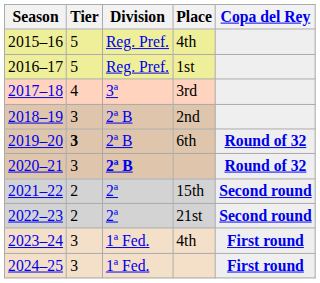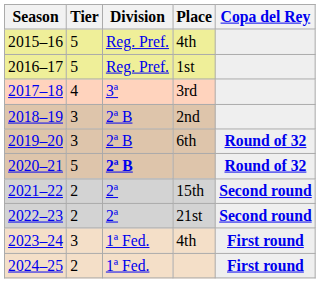 <table class="wikitable">
 <tr style="background:#f0f6fa;">
 <th>Season</th>
 <th>Tier</th>
 <th>Division</th>
 <th>Place</th>
 <th><a href='#'>Copa del Rey</a></th>
 </tr>
 <tr>
 <td style="background:#EFEF99;">2015–16</td>
 <td style="background:#EFEF99;">5</td>
 <td style="background:#EFEF99;"><a href='#'>Reg. Pref.</a></td>
 <td style="background:#EFEF99;">4th</td>
 <td style="background:#efefef;"></td>
 </tr>
 <tr>
 <td style="background:#EFEF99;">2016–17</td>
 <td style="background:#EFEF99;">5</td>
 <td style="background:#EFEF99;"><a href='#'>Reg. Pref.</a></td>
 <td style="background:#EFEF99;">1st</td>
 <td style="background:#efefef;"></td>
 </tr>
 <tr>
 <td style="background:#FFD3BD;"><a href='#'>2017–18</a></td>
 <td style="background:#FFD3BD;">4</td>
 <td style="background:#FFD3BD;"><a href='#'>3ª</a></td>
 <td style="background:#FFD3BD;">3rd</td>
 <th style="background:#efefef;"></th>
 </tr>
 <tr>
 <td style="background:#DEC5AB;"><a href='#'>2018–19</a></td>
 <td style="background:#DEC5AB;">3</td>
 <td style="background:#DEC5AB;"><a href='#'>2ª B</a></td>
 <td style="background:#DEC5AB;">2nd</td>
 <th style="background:#efefef;"></th>
 </tr>
 <tr>
 <td style="background:#DEC5AB;"><a href='#'>2019–20</a></td>
-<td style="background:#DEC5AB;"><strong>3</strong></td>
+<td style="background:#DEC5AB;">3</td>
 <td style="background:#DEC5AB;"><a href='#'>2ª B</a></td>
 <td style="background:#DEC5AB;">6th</td>
 <th style="background:#efefef;"><a href='#'>Round of 32</a></th>
 </tr>
 <tr>
 <td style="background:#DEC5AB;"><a href='#'>2020–21</a></td>
-<td style="background:#DEC5AB;">3</td>
+<td style="background:#DEC5AB;">5</td>
 <td style="background:#DEC5AB;"><strong><a href='#'>2ª B</a></strong></td>
 <td style="background:#DEC5AB;"></td>
 <th style="background:#efefef;"><a href='#'>Round of 32</a></th>
 </tr>
 <tr>
 <td style="background:#D3D3D3;"><a href='#'>2021–22</a></td>
 <td style="background:#D3D3D3;">2</td>
 <td style="background:#D3D3D3;"><a href='#'>2ª</a></td>
 <td style="background:#D3D3D3;">15th</td>
 <th style="background:#efefef;"><a href='#'>Second round</a></th>
 </tr>
 <tr>
 <td style="background:#D3D3D3;"><a href='#'>2022–23</a></td>
 <td style="background:#D3D3D3;">2</td>
 <td style="background:#D3D3D3;"><a href='#'>2ª</a></td>
 <td style="background:#D3D3D3;">21st</td>
 <th style="background:#efefef;"><a href='#'>Second round</a></th>
 </tr>
 <tr>
 <td style="background:#F4DFC8;"><a href='#'>2023–24</a></td>
 <td style="background:#F4DFC8;">3</td>
 <td style="background:#F4DFC8;"><a href='#'>1ª Fed.</a></td>
 <td style="background:#F4DFC8;">4th</td>
 <th style="background:#efefef;"><a href='#'>First round</a></th>
 </tr>
 <tr>
 <td style="background:#F4DFC8;"><a href='#'>2024–25</a></td>
-<td style="background:#F4DFC8;">3</td>
+<td style="background:#F4DFC8;">2</td>
 <td style="background:#F4DFC8;"><a href='#'>1ª Fed.</a></td>
 <td style="background:#F4DFC8;"></td>
 <th style="background:#efefef;"><a href='#'>First round</a></th>
 </tr>
 </table>
